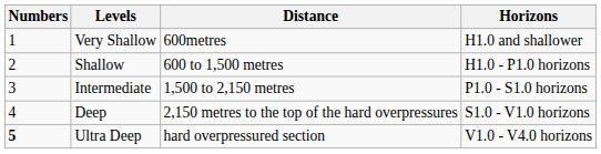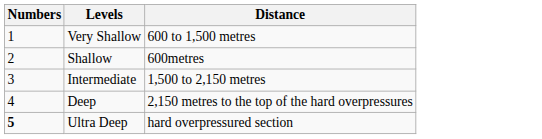 <table class="wikitable">
 <tr>
 <th>Numbers</th>
 <th>Levels</th>
 <th>Distance</th>
-<th>Horizons</th>
 </tr>
 <tr>
 <td>1</td>
 <td>Very Shallow</td>
-<td>600metres</td>
-<td>H1.0 and shallower</td>
+<td>600 to 1,500 metres</td>
 </tr>
 <tr>
 <td>2</td>
 <td>Shallow</td>
-<td>600 to 1,500 metres</td>
-<td>H1.0 - P1.0 horizons</td>
+<td>600metres</td>
 </tr>
 <tr>
 <td>3</td>
 <td>Intermediate</td>
 <td>1,500 to 2,150 metres</td>
-<td>P1.0 - S1.0 horizons</td>
 </tr>
 <tr>
 <td>4</td>
 <td>Deep</td>
 <td>2,150 metres to the top of the hard overpressures</td>
-<td>S1.0 - V1.0 horizons</td>
 </tr>
 <tr>
 <td><strong>5</strong></td>
 <td>Ultra Deep</td>
 <td>hard overpressured section</td>
-<td>V1.0 - V4.0 horizons</td>
 </tr>
 </table>
